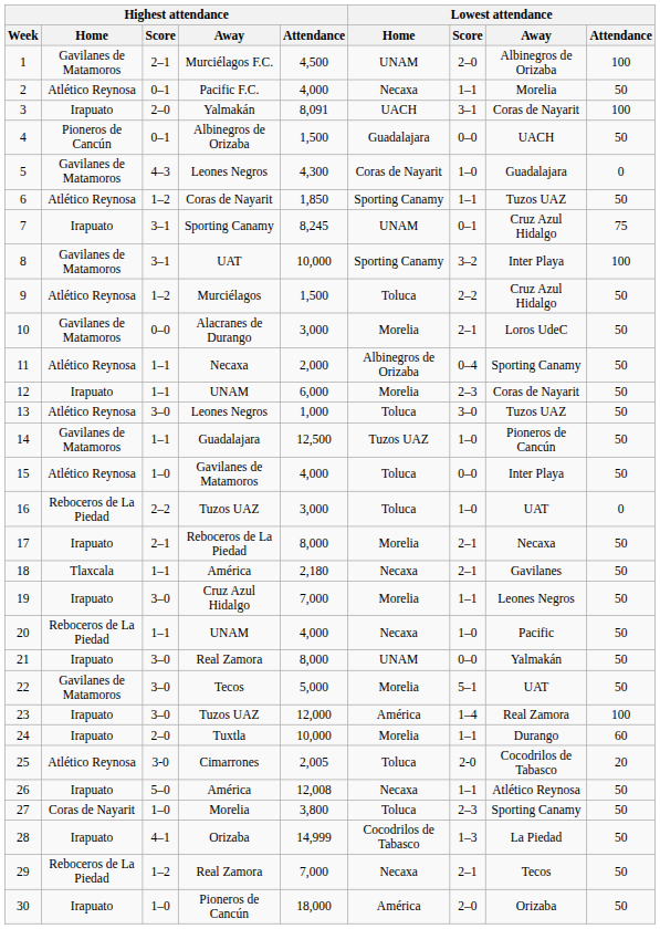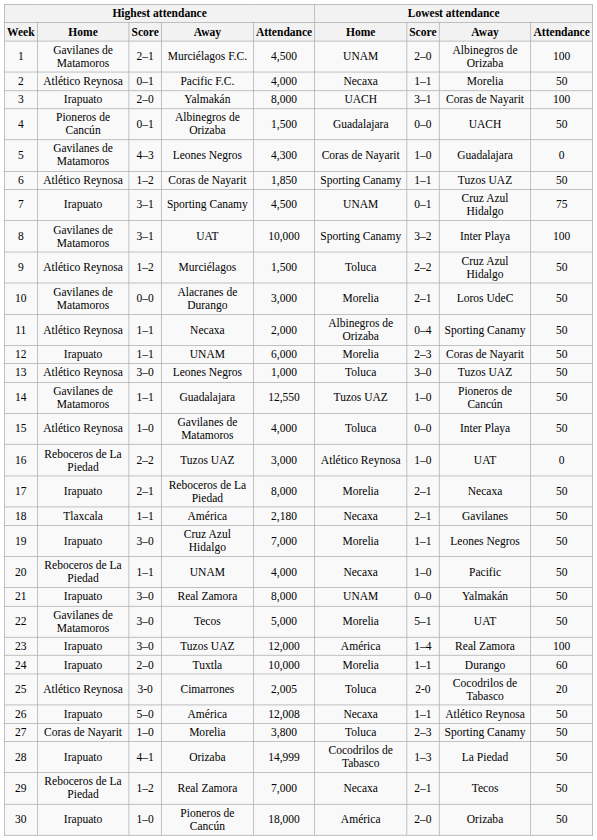 <table class="wikitable" style="text-align:center">
 <tr>
 <th colspan=5>Highest attendance</th>
 <th colspan=4>Lowest attendance</th>
 </tr>
 <tr>
 <th>Week</th>
 <th class="unsortable" width=120>Home</th>
 <th>Score</th>
 <th class="unsortable" width=120>Away</th>
 <th>Attendance</th>
 <th class="unsortable" width=120>Home</th>
 <th>Score</th>
 <th class="unsortable" width=120>Away</th>
 <th>Attendance</th>
 </tr>
 <tr>
 <td>1</td>
 <td>Gavilanes de Matamoros</td>
 <td>2–1</td>
 <td>Murciélagos F.C.</td>
 <td>4,500</td>
 <td>UNAM</td>
 <td>2–0</td>
 <td>Albinegros de Orizaba</td>
 <td>100</td>
 </tr>
 <tr>
 <td>2</td>
 <td>Atlético Reynosa</td>
 <td>0–1</td>
 <td>Pacific F.C.</td>
 <td>4,000</td>
 <td>Necaxa</td>
 <td>1–1</td>
 <td>Morelia</td>
 <td>50</td>
 </tr>
 <tr>
 <td>3</td>
 <td>Irapuato</td>
 <td>2–0</td>
 <td>Yalmakán</td>
-<td>8,091</td>
+<td>8,000</td>
 <td>UACH</td>
 <td>3–1</td>
 <td>Coras de Nayarit</td>
 <td>100</td>
 </tr>
 <tr>
 <td>4</td>
 <td>Pioneros de Cancún</td>
 <td>0–1</td>
 <td>Albinegros de Orizaba</td>
 <td>1,500</td>
 <td>Guadalajara</td>
 <td>0–0</td>
 <td>UACH</td>
 <td>50</td>
 </tr>
 <tr>
 <td>5</td>
 <td>Gavilanes de Matamoros</td>
 <td>4–3</td>
 <td>Leones Negros</td>
 <td>4,300</td>
 <td>Coras de Nayarit</td>
 <td>1–0</td>
 <td>Guadalajara</td>
 <td>0</td>
 </tr>
 <tr>
 <td>6</td>
 <td>Atlético Reynosa</td>
 <td>1–2</td>
 <td>Coras de Nayarit</td>
 <td>1,850</td>
 <td>Sporting Canamy</td>
 <td>1–1</td>
 <td>Tuzos UAZ</td>
 <td>50</td>
 </tr>
 <tr>
 <td>7</td>
 <td>Irapuato</td>
 <td>3–1</td>
 <td>Sporting Canamy</td>
-<td>8,245</td>
+<td>4,500</td>
 <td>UNAM</td>
 <td>0–1</td>
 <td>Cruz Azul Hidalgo</td>
 <td>75</td>
 </tr>
 <tr>
 <td>8</td>
 <td>Gavilanes de Matamoros</td>
 <td>3–1</td>
 <td>UAT</td>
 <td>10,000</td>
 <td>Sporting Canamy</td>
 <td>3–2</td>
 <td>Inter Playa</td>
 <td>100</td>
 </tr>
 <tr>
 <td>9</td>
 <td>Atlético Reynosa</td>
 <td>1–2</td>
 <td>Murciélagos</td>
 <td>1,500</td>
 <td>Toluca</td>
 <td>2–2</td>
 <td>Cruz Azul Hidalgo</td>
 <td>50</td>
 </tr>
 <tr>
 <td>10</td>
 <td>Gavilanes de Matamoros</td>
 <td>0–0</td>
 <td>Alacranes de Durango</td>
 <td>3,000</td>
 <td>Morelia</td>
 <td>2–1</td>
 <td>Loros UdeC</td>
 <td>50</td>
 </tr>
 <tr>
 <td>11</td>
 <td>Atlético Reynosa</td>
 <td>1–1</td>
 <td>Necaxa</td>
 <td>2,000</td>
 <td>Albinegros de Orizaba</td>
 <td>0–4</td>
 <td>Sporting Canamy</td>
 <td>50</td>
 </tr>
 <tr>
 <td>12</td>
 <td>Irapuato</td>
 <td>1–1</td>
 <td>UNAM</td>
 <td>6,000</td>
 <td>Morelia</td>
 <td>2–3</td>
 <td>Coras de Nayarit</td>
 <td>50</td>
 </tr>
 <tr>
 <td>13</td>
 <td>Atlético Reynosa</td>
 <td>3–0</td>
 <td>Leones Negros</td>
 <td>1,000</td>
 <td>Toluca</td>
 <td>3–0</td>
 <td>Tuzos UAZ</td>
 <td>50</td>
 </tr>
 <tr>
 <td>14</td>
 <td>Gavilanes de Matamoros</td>
 <td>1–1</td>
 <td>Guadalajara</td>
-<td>12,500</td>
+<td>12,550</td>
 <td>Tuzos UAZ</td>
 <td>1–0</td>
 <td>Pioneros de Cancún</td>
 <td>50</td>
 </tr>
 <tr>
 <td>15</td>
 <td>Atlético Reynosa</td>
 <td>1–0</td>
 <td>Gavilanes de Matamoros</td>
 <td>4,000</td>
 <td>Toluca</td>
 <td>0–0</td>
 <td>Inter Playa</td>
 <td>50</td>
 </tr>
 <tr>
 <td>16</td>
 <td>Reboceros de La Piedad</td>
 <td>2–2</td>
 <td>Tuzos UAZ</td>
 <td>3,000</td>
-<td>Toluca</td>
+<td>Atlético Reynosa</td>
 <td>1–0</td>
 <td>UAT</td>
 <td>0</td>
 </tr>
 <tr>
 <td>17</td>
 <td>Irapuato</td>
 <td>2–1</td>
 <td>Reboceros de La Piedad</td>
 <td>8,000</td>
 <td>Morelia</td>
 <td>2–1</td>
 <td>Necaxa</td>
 <td>50</td>
 </tr>
 <tr>
 <td>18</td>
 <td>Tlaxcala</td>
 <td>1–1</td>
 <td>América</td>
 <td>2,180</td>
 <td>Necaxa</td>
 <td>2–1</td>
 <td>Gavilanes</td>
 <td>50</td>
 </tr>
 <tr>
 <td>19</td>
 <td>Irapuato</td>
 <td>3–0</td>
 <td>Cruz Azul Hidalgo</td>
 <td>7,000</td>
 <td>Morelia</td>
 <td>1–1</td>
 <td>Leones Negros</td>
 <td>50</td>
 </tr>
 <tr>
 <td>20</td>
 <td>Reboceros de La Piedad</td>
 <td>1–1</td>
 <td>UNAM</td>
 <td>4,000</td>
 <td>Necaxa</td>
 <td>1–0</td>
 <td>Pacific</td>
 <td>50</td>
 </tr>
 <tr>
 <td>21</td>
 <td>Irapuato</td>
 <td>3–0</td>
 <td>Real Zamora</td>
 <td>8,000</td>
 <td>UNAM</td>
 <td>0–0</td>
 <td>Yalmakán</td>
 <td>50</td>
 </tr>
 <tr>
 <td>22</td>
 <td>Gavilanes de Matamoros</td>
 <td>3–0</td>
 <td>Tecos</td>
 <td>5,000</td>
 <td>Morelia</td>
 <td>5–1</td>
 <td>UAT</td>
 <td>50</td>
 </tr>
 <tr>
 <td>23</td>
 <td>Irapuato</td>
 <td>3–0</td>
 <td>Tuzos UAZ</td>
 <td>12,000</td>
 <td>América</td>
 <td>1–4</td>
 <td>Real Zamora</td>
 <td>100</td>
 </tr>
 <tr>
 <td>24</td>
 <td>Irapuato</td>
 <td>2–0</td>
 <td>Tuxtla</td>
 <td>10,000</td>
 <td>Morelia</td>
 <td>1–1</td>
 <td>Durango</td>
 <td>60</td>
 </tr>
 <tr>
 <td>25</td>
 <td>Atlético Reynosa</td>
 <td>3-0</td>
 <td>Cimarrones</td>
 <td>2,005</td>
 <td>Toluca</td>
 <td>2-0</td>
 <td>Cocodrilos de Tabasco</td>
 <td>20</td>
 </tr>
 <tr>
 <td>26</td>
 <td>Irapuato</td>
 <td>5–0</td>
 <td>América</td>
 <td>12,008</td>
 <td>Necaxa</td>
 <td>1–1</td>
 <td>Atlético Reynosa</td>
 <td>50</td>
 </tr>
 <tr>
 <td>27</td>
 <td>Coras de Nayarit</td>
 <td>1–0</td>
 <td>Morelia</td>
 <td>3,800</td>
 <td>Toluca</td>
 <td>2–3</td>
 <td>Sporting Canamy</td>
 <td>50</td>
 </tr>
 <tr>
 <td>28</td>
 <td>Irapuato</td>
 <td>4–1</td>
 <td>Orizaba</td>
 <td>14,999</td>
 <td>Cocodrilos de Tabasco</td>
 <td>1–3</td>
 <td>La Piedad</td>
 <td>50</td>
 </tr>
 <tr>
 <td>29</td>
 <td>Reboceros de La Piedad</td>
 <td>1–2</td>
 <td>Real Zamora</td>
 <td>7,000</td>
 <td>Necaxa</td>
 <td>2–1</td>
 <td>Tecos</td>
 <td>50</td>
 </tr>
 <tr>
 <td>30</td>
 <td>Irapuato</td>
 <td>1–0</td>
 <td>Pioneros de Cancún</td>
 <td>18,000</td>
 <td>América</td>
 <td>2–0</td>
 <td>Orizaba</td>
 <td>50</td>
 </tr>
 </table>
